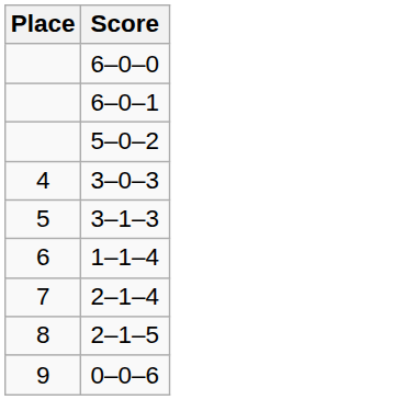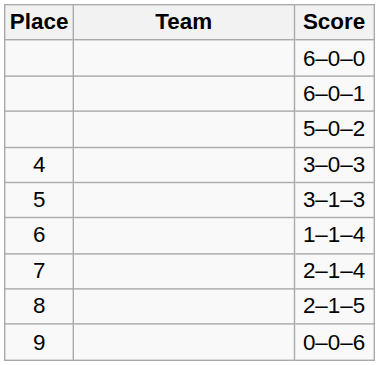 <table class="wikitable" style="text-align:center;">
 <tr>
 <th width=30>Place</th>
+<th width=150>Team</th>
 <th width=50>Score</th>
 </tr>
 <tr>
 <td></td>
+<td align="left"></td>
 <td>6–0–0</td>
 </tr>
 <tr>
 <td></td>
+<td align="left"></td>
 <td>6–0–1</td>
 </tr>
 <tr>
 <td></td>
+<td align="left"></td>
 <td>5–0–2</td>
 </tr>
 <tr>
 <td>4</td>
+<td align="left"></td>
 <td>3–0–3</td>
 </tr>
 <tr>
 <td>5</td>
+<td align="left"></td>
 <td>3–1–3</td>
 </tr>
 <tr>
 <td>6</td>
+<td align="left"></td>
 <td>1–1–4</td>
 </tr>
 <tr>
 <td>7</td>
+<td align="left"></td>
 <td>2–1–4</td>
 </tr>
 <tr>
 <td>8</td>
+<td align="left"></td>
 <td>2–1–5</td>
 </tr>
 <tr>
 <td>9</td>
+<td align="left"></td>
 <td>0–0–6</td>
 </tr>
 </table>
